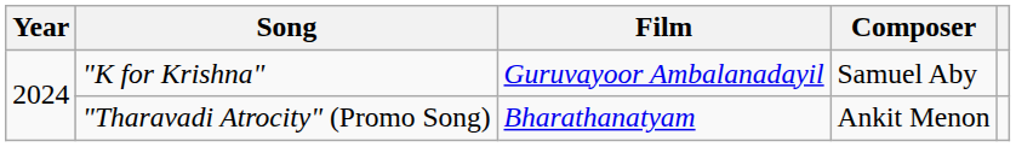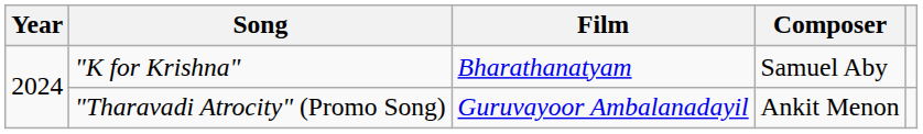 <table class="wikitable sortable">
 <tr>
 <th>Year</th>
 <th>Song</th>
 <th>Film</th>
 <th>Composer</th>
 <th class="unsortable"></th>
 </tr>
 <tr>
 <td Rowspan=2>2024</td>
 <td><em>"K for Krishna"</em></td>
-<td><em><a href='#'>Guruvayoor Ambalanadayil</a></em></td>
+<td><em><a href='#'>Bharathanatyam</a></em></td>
 <td>Samuel Aby</td>
 <td></td>
 </tr>
 <tr>
 <td><em>"Tharavadi Atrocity"</em> (Promo Song)</td>
-<td><em><a href='#'>Bharathanatyam</a></em></td>
+<td><em><a href='#'>Guruvayoor Ambalanadayil</a></em></td>
 <td>Ankit Menon</td>
 <td></td>
 </tr>
 </table>
